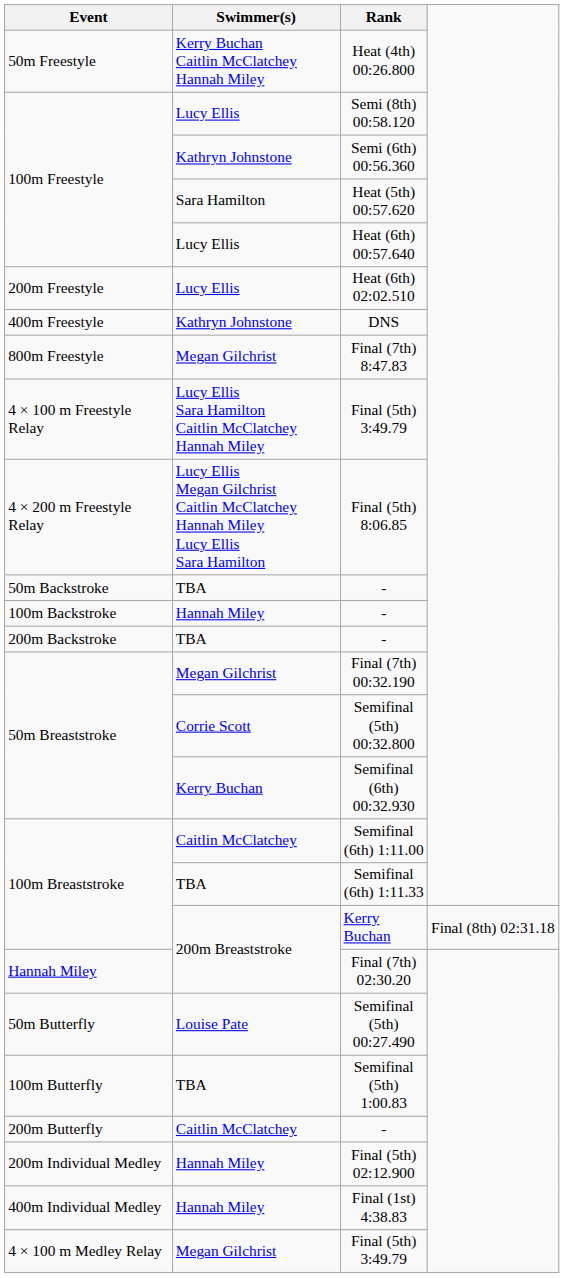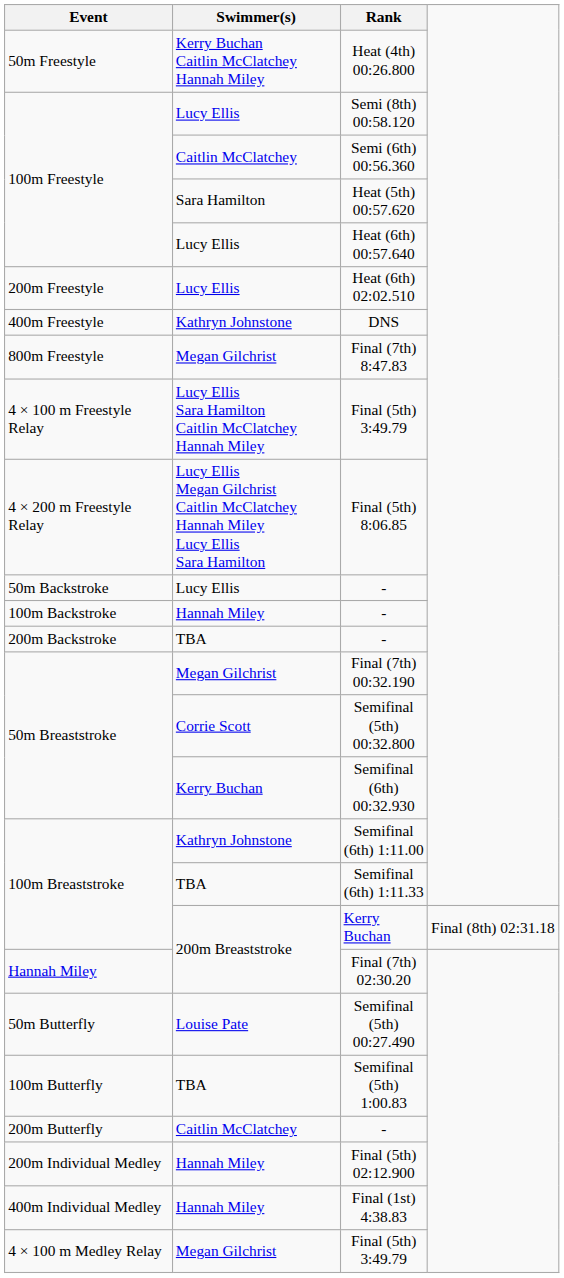 <table class=wikitable style="font-size:90%">
 <tr>
 <th width=150>Event</th>
 <th width=150>Swimmer(s)</th>
 <th width=75>Rank</th>
 </tr>
 <tr>
 <td>50m Freestyle</td>
 <td><a href='#'>Kerry Buchan</a><br><a href='#'>Caitlin McClatchey</a><br><a href='#'>Hannah Miley</a></td>
 <td align="center">Heat (4th) 00:26.800</td>
 </tr>
 <tr>
 <td rowspan=4>100m Freestyle</td>
 <td><a href='#'>Lucy Ellis</a></td>
 <td align="center">Semi (8th) 00:58.120</td>
 </tr>
 <tr>
-<td><a href='#'>Kathryn Johnstone</a></td>
+<td><a href='#'>Caitlin McClatchey</a></td>
 <td align="center">Semi (6th) 00:56.360</td>
 </tr>
 <tr>
 <td>Sara Hamilton</td>
 <td align="center">Heat (5th) 00:57.620</td>
 </tr>
 <tr>
 <td>Lucy Ellis</td>
 <td align="center">Heat (6th) 00:57.640</td>
 </tr>
 <tr>
 <td>200m Freestyle</td>
 <td><a href='#'>Lucy Ellis</a></td>
 <td align="center">Heat (6th) 02:02.510</td>
 </tr>
 <tr>
 <td>400m Freestyle</td>
 <td><a href='#'>Kathryn Johnstone</a></td>
 <td align="center">DNS</td>
 </tr>
 <tr>
 <td>800m Freestyle</td>
 <td><a href='#'>Megan Gilchrist</a></td>
 <td align="center">Final (7th) 8:47.83</td>
 </tr>
 <tr>
 <td>4 × 100 m Freestyle Relay</td>
 <td><a href='#'>Lucy Ellis</a><br><a href='#'>Sara Hamilton</a><br><a href='#'>Caitlin McClatchey</a><br><a href='#'>Hannah Miley</a></td>
 <td align="center">Final (5th) 3:49.79</td>
 </tr>
 <tr>
 <td>4 × 200 m Freestyle Relay</td>
 <td><a href='#'>Lucy Ellis</a><br><a href='#'>Megan Gilchrist</a><br><a href='#'>Caitlin McClatchey</a><br><a href='#'>Hannah Miley</a><br><a href='#'>Lucy Ellis</a><br><a href='#'>Sara Hamilton</a></td>
 <td align="center">Final (5th) 8:06.85</td>
 </tr>
 <tr>
 <td>50m Backstroke</td>
-<td>TBA</td>
+<td>Lucy Ellis</td>
 <td align="center">-</td>
 </tr>
 <tr>
 <td>100m Backstroke</td>
 <td><a href='#'>Hannah Miley</a></td>
 <td align="center">-</td>
 </tr>
 <tr>
 <td>200m Backstroke</td>
 <td>TBA</td>
 <td align="center">-</td>
 </tr>
 <tr>
 <td rowspan=3>50m Breaststroke</td>
 <td><a href='#'>Megan Gilchrist</a></td>
 <td align="center">Final (7th) 00:32.190</td>
 </tr>
 <tr>
 <td><a href='#'>Corrie Scott</a></td>
 <td align="center">Semifinal (5th) 00:32.800</td>
 </tr>
 <tr>
 <td><a href='#'>Kerry Buchan</a></td>
 <td align="center">Semifinal (6th) 00:32.930</td>
 </tr>
 <tr>
 <td rowspan=3>100m Breaststroke</td>
-<td><a href='#'>Caitlin McClatchey</a></td>
+<td><a href='#'>Kathryn Johnstone</a></td>
 <td align="center">Semifinal (6th) 1:11.00</td>
 </tr>
 <tr>
 <td>TBA</td>
 <td align="center">Semifinal (6th) 1:11.33</td>
 </tr>
 <tr>
 <td rowspan=2>200m Breaststroke</td>
 <td><a href='#'>Kerry Buchan</a></td>
 <td align="center">Final (8th) 02:31.18</td>
 </tr>
 <tr>
 <td><a href='#'>Hannah Miley</a></td>
 <td align="center">Final (7th) 02:30.20</td>
 </tr>
 <tr>
 <td>50m Butterfly</td>
 <td><a href='#'>Louise Pate</a></td>
 <td align="center">Semifinal (5th) 00:27.490</td>
 </tr>
 <tr>
 <td>100m Butterfly</td>
 <td>TBA</td>
 <td align="center">Semifinal (5th) 1:00.83</td>
 </tr>
 <tr>
 <td>200m Butterfly</td>
 <td><a href='#'>Caitlin McClatchey</a></td>
 <td align="center">-</td>
 </tr>
 <tr>
 <td>200m Individual Medley</td>
 <td><a href='#'>Hannah Miley</a></td>
 <td align="center">Final (5th) 02:12.900</td>
 </tr>
 <tr>
 <td>400m Individual Medley</td>
 <td><a href='#'>Hannah Miley</a></td>
 <td align="center">Final (1st) 4:38.83</td>
 </tr>
 <tr>
 <td>4 × 100 m Medley Relay</td>
 <td><a href='#'>Megan Gilchrist</a></td>
 <td align="center">Final (5th) 3:49.79</td>
 </tr>
 </table>
